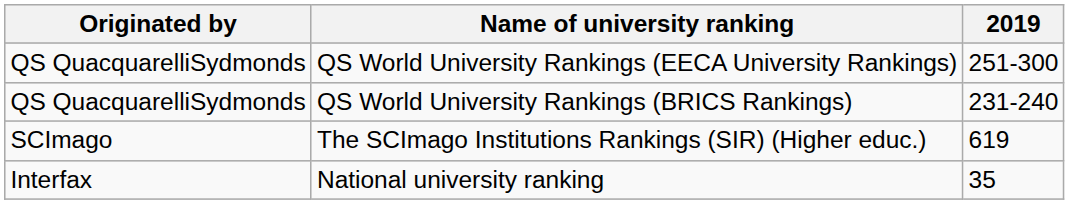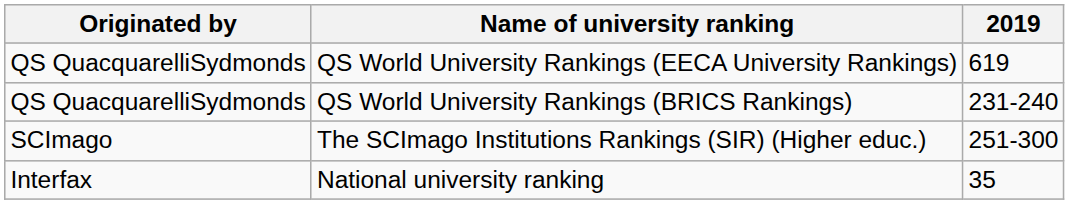 <table class="wikitable">
 <tr>
 <th>Originated by</th>
 <th>Name of university ranking</th>
 <th>2019</th>
 </tr>
 <tr>
 <td>QS QuacquarelliSydmonds</td>
 <td>QS World University Rankings (EECA University Rankings)</td>
-<td>251-300</td>
+<td>619</td>
 </tr>
 <tr>
 <td>QS QuacquarelliSydmonds</td>
 <td>QS World University Rankings (BRICS Rankings)</td>
 <td>231-240</td>
 </tr>
 <tr>
 <td>SCImago</td>
 <td>The SCImago Institutions Rankings (SIR) (Higher educ.)</td>
-<td>619</td>
+<td>251-300</td>
 </tr>
 <tr>
 <td>Interfax</td>
 <td>National university ranking</td>
 <td>35</td>
 </tr>
 </table>
